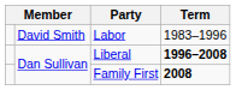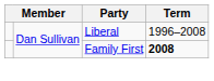 <table class="wikitable">
 <tr>
 <th colspan="2">Member</th>
 <th>Party</th>
 <th>Term</th>
 </tr>
 <tr>
 <td> </td>
-<td><a href='#'>David Smith</a></td>
-<td><a href='#'>Labor</a></td>
-<td>1983–1996</td>
-</tr>
-<tr>
-<td> </td>
 <td rowspan="2"><a href='#'>Dan Sullivan</a></td>
 <td><a href='#'>Liberal</a></td>
-<td><strong>1996–2008</strong></td>
+<td>1996–2008</td>
 </tr>
 <tr>
 <td> </td>
 <td><a href='#'>Family First</a></td>
 <td><strong>2008</strong></td>
 </tr>
 </table>
